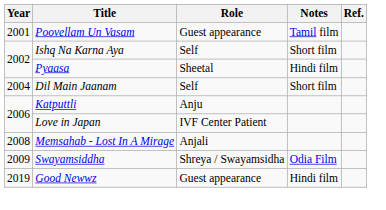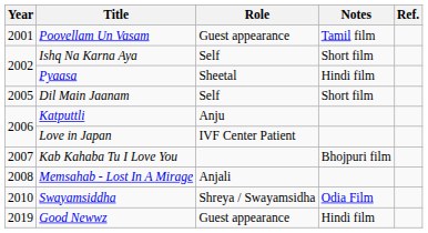 <table class="wikitable">
 <tr>
 <th>Year</th>
 <th>Title</th>
 <th>Role</th>
 <th>Notes</th>
 <th>Ref.</th>
 </tr>
 <tr>
 <td>2001</td>
 <td><em><a href='#'>Poovellam Un Vasam</a></em></td>
 <td>Guest appearance</td>
 <td><a href='#'>Tamil</a> film</td>
 <td></td>
 </tr>
 <tr>
 <td rowspan="2">2002</td>
 <td><em>Ishq Na Karna Aya</em></td>
 <td>Self</td>
 <td>Short film</td>
 <td></td>
 </tr>
 <tr>
 <td><em><a href='#'>Pyaasa</a></em></td>
 <td>Sheetal</td>
 <td>Hindi film</td>
 <td></td>
 </tr>
 <tr>
-<td>2004</td>
+<td>2005</td>
 <td><em>Dil Main Jaanam</em></td>
 <td>Self</td>
 <td>Short film</td>
 <td></td>
 </tr>
 <tr>
 <td rowspan="2">2006</td>
 <td><em><a href='#'>Katputtli</a></em></td>
 <td>Anju</td>
 <td></td>
 <td></td>
 </tr>
 <tr>
 <td><em>Love in Japan</em></td>
 <td>IVF Center Patient</td>
 <td></td>
 <td></td>
 </tr>
 <tr>
+<td>2007</td>
+<td><em>Kab Kahaba Tu I Love You</em></td>
+<td></td>
+<td>Bhojpuri film</td>
+<td></td>
+</tr>
+<tr>
 <td>2008</td>
 <td><em><a href='#'>Memsahab - Lost In A Mirage</a></em></td>
 <td>Anjali</td>
 <td></td>
 <td></td>
 </tr>
 <tr>
-<td>2009</td>
+<td>2010</td>
 <td><em><a href='#'>Swayamsiddha</a></em></td>
 <td>Shreya / Swayamsidha</td>
 <td><a href='#'>Odia Film</a></td>
 <td></td>
 </tr>
 <tr>
 <td>2019</td>
 <td><em><a href='#'>Good Newwz</a></em></td>
 <td>Guest appearance</td>
 <td>Hindi film</td>
 <td></td>
 </tr>
 </table>
